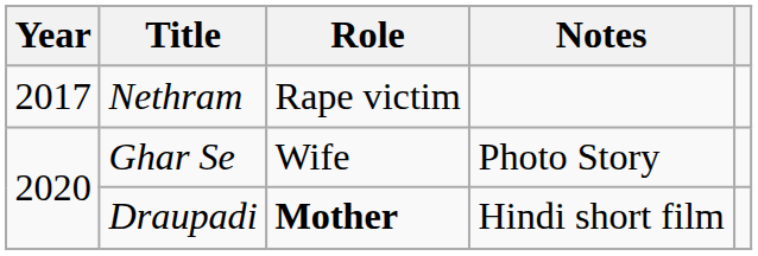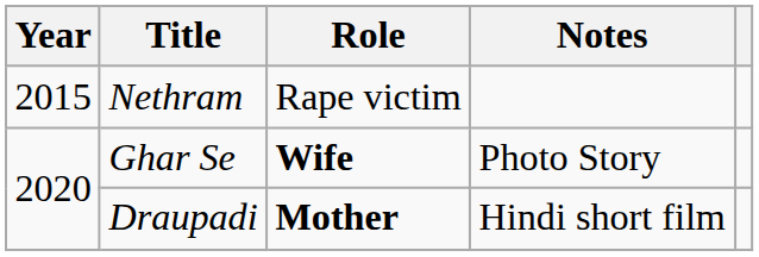 <table class="wikitable sortable">
 <tr>
 <th scope="col">Year</th>
 <th scope="col">Title</th>
 <th scope="col">Role</th>
 <th scope="col" class="unsortable">Notes</th>
 <th scope="col" class="unsortable"></th>
 </tr>
 <tr>
-<td>2017</td>
+<td>2015</td>
 <td><em>Nethram</em></td>
 <td>Rape victim</td>
 <td></td>
 <td></td>
 </tr>
 <tr>
 <td rowspan="2">2020</td>
 <td><em>Ghar Se</em></td>
-<td>Wife</td>
+<td><strong>Wife</strong></td>
 <td>Photo Story</td>
 <td></td>
 </tr>
 <tr>
 <td><em>Draupadi</em></td>
 <td><strong>Mother</strong></td>
 <td>Hindi short film</td>
 <td></td>
 </tr>
 </table>
